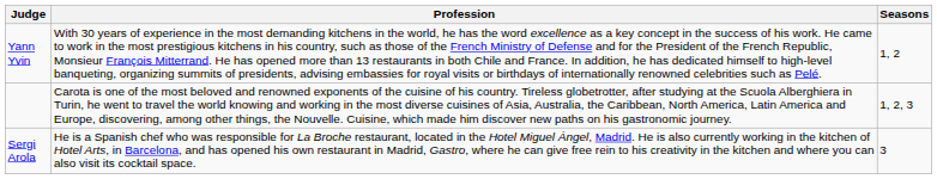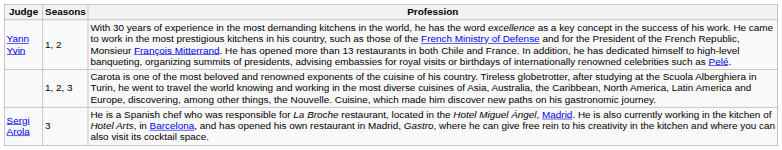 <table class="wikitable">
 <tr>
 <th>Judge</th>
+<th>Seasons</th>
 <th>Profession</th>
-<th>Seasons</th>
 </tr>
 <tr>
 <td><a href='#'>Yann Yvin</a></td>
+<td>1, 2</td>
 <td>With 30 years of experience in the most demanding kitchens in the world, he has the word <em>excellence</em> as a key concept in the success of his work. He came to work in the most prestigious kitchens in his country, such as those of the <a href='#'>French Ministry of Defense</a> and for the President of the French Republic, Monsieur <a href='#'>François Mitterrand</a>. He has opened more than 13 restaurants in both Chile and France. In addition, he has dedicated himself to high-level banqueting, organizing summits of presidents, advising embassies for royal visits or birthdays of internationally renowned celebrities such as <a href='#'>Pelé</a>.</td>
-<td>1, 2</td>
 </tr>
 <tr>
 <td></td>
+<td>1, 2, 3</td>
 <td>Carota is one of the most beloved and renowned exponents of the cuisine of his country. Tireless globetrotter, after studying at the Scuola Alberghiera in Turin, he went to travel the world knowing and working in the most diverse cuisines of Asia, Australia, the Caribbean, North America, Latin America and Europe, discovering, among other things, the Nouvelle. Cuisine, which made him discover new paths on his gastronomic journey.</td>
-<td>1, 2, 3</td>
 </tr>
 <tr>
 <td><a href='#'>Sergi Arola</a></td>
+<td>3</td>
 <td>He is a Spanish chef who was responsible for <em>La Broche</em> restaurant, located in the <em>Hotel Miguel Ángel</em>, <a href='#'>Madrid</a>. He is also currently working in the kitchen of <em>Hotel Arts</em>, in <a href='#'>Barcelona</a>, and has opened his own restaurant in Madrid, <em>Gastro</em>, where he can give free rein to his creativity in the kitchen and where you can also visit its cocktail space.</td>
-<td>3</td>
 </tr>
 </table>
